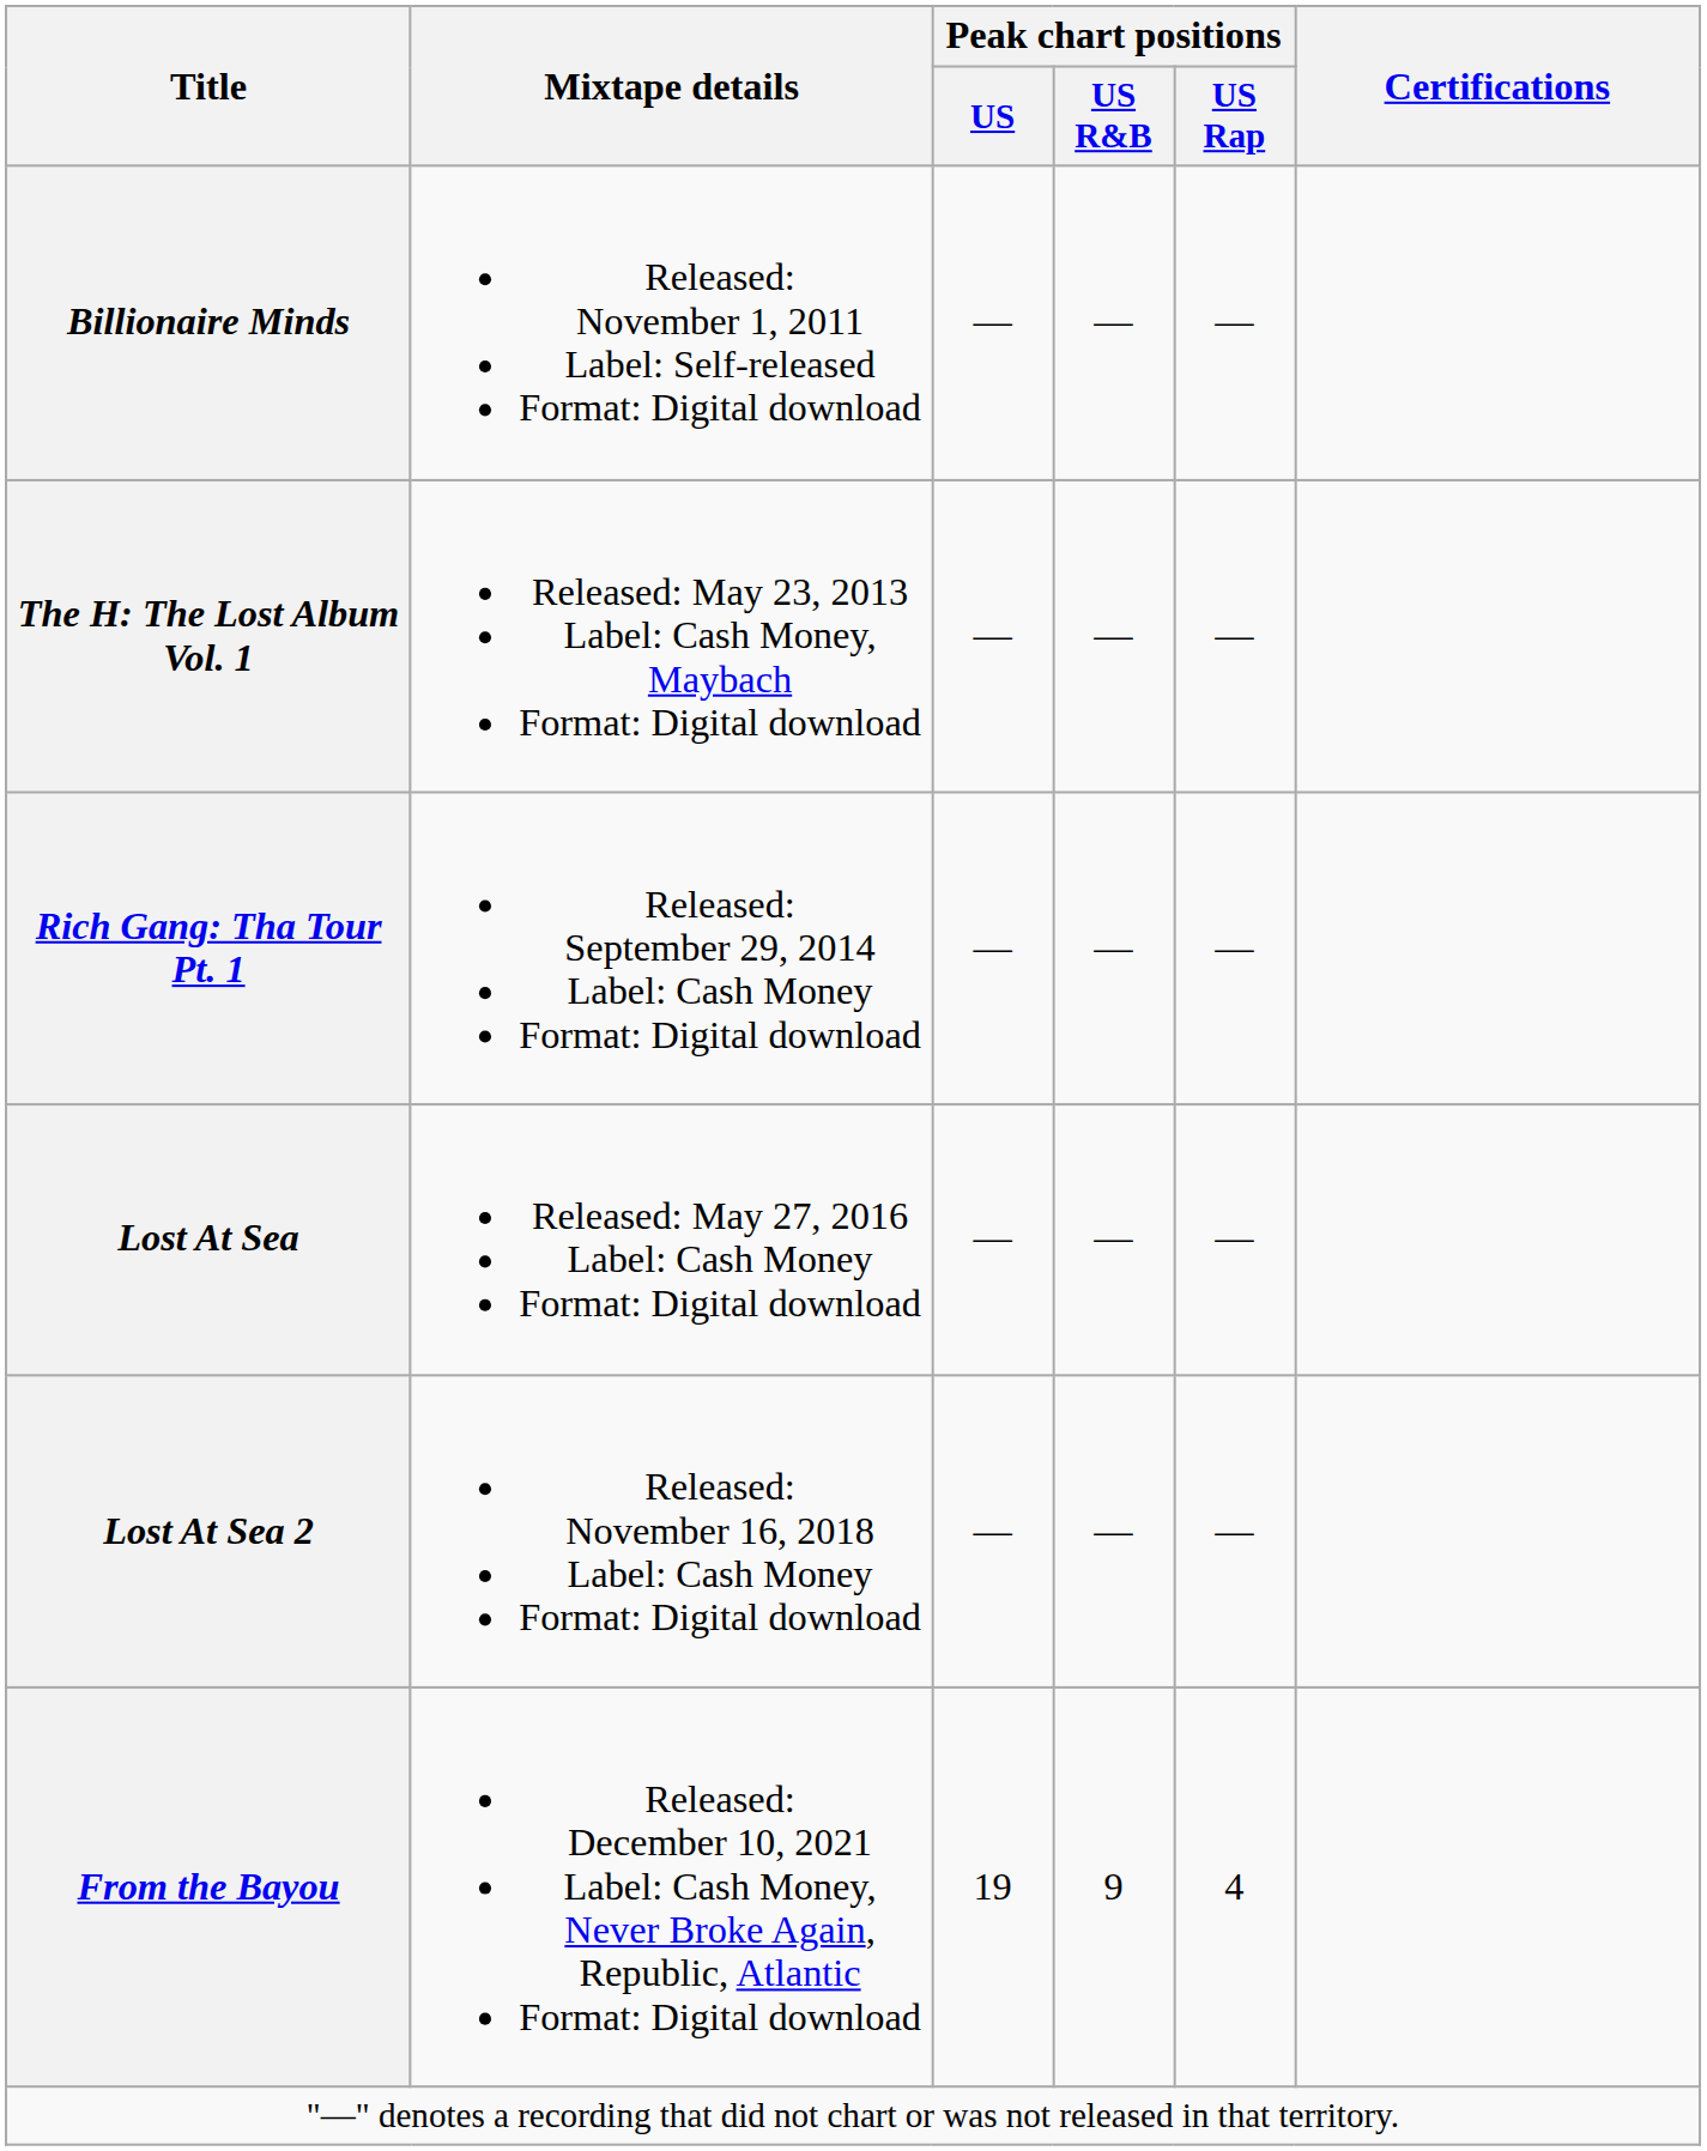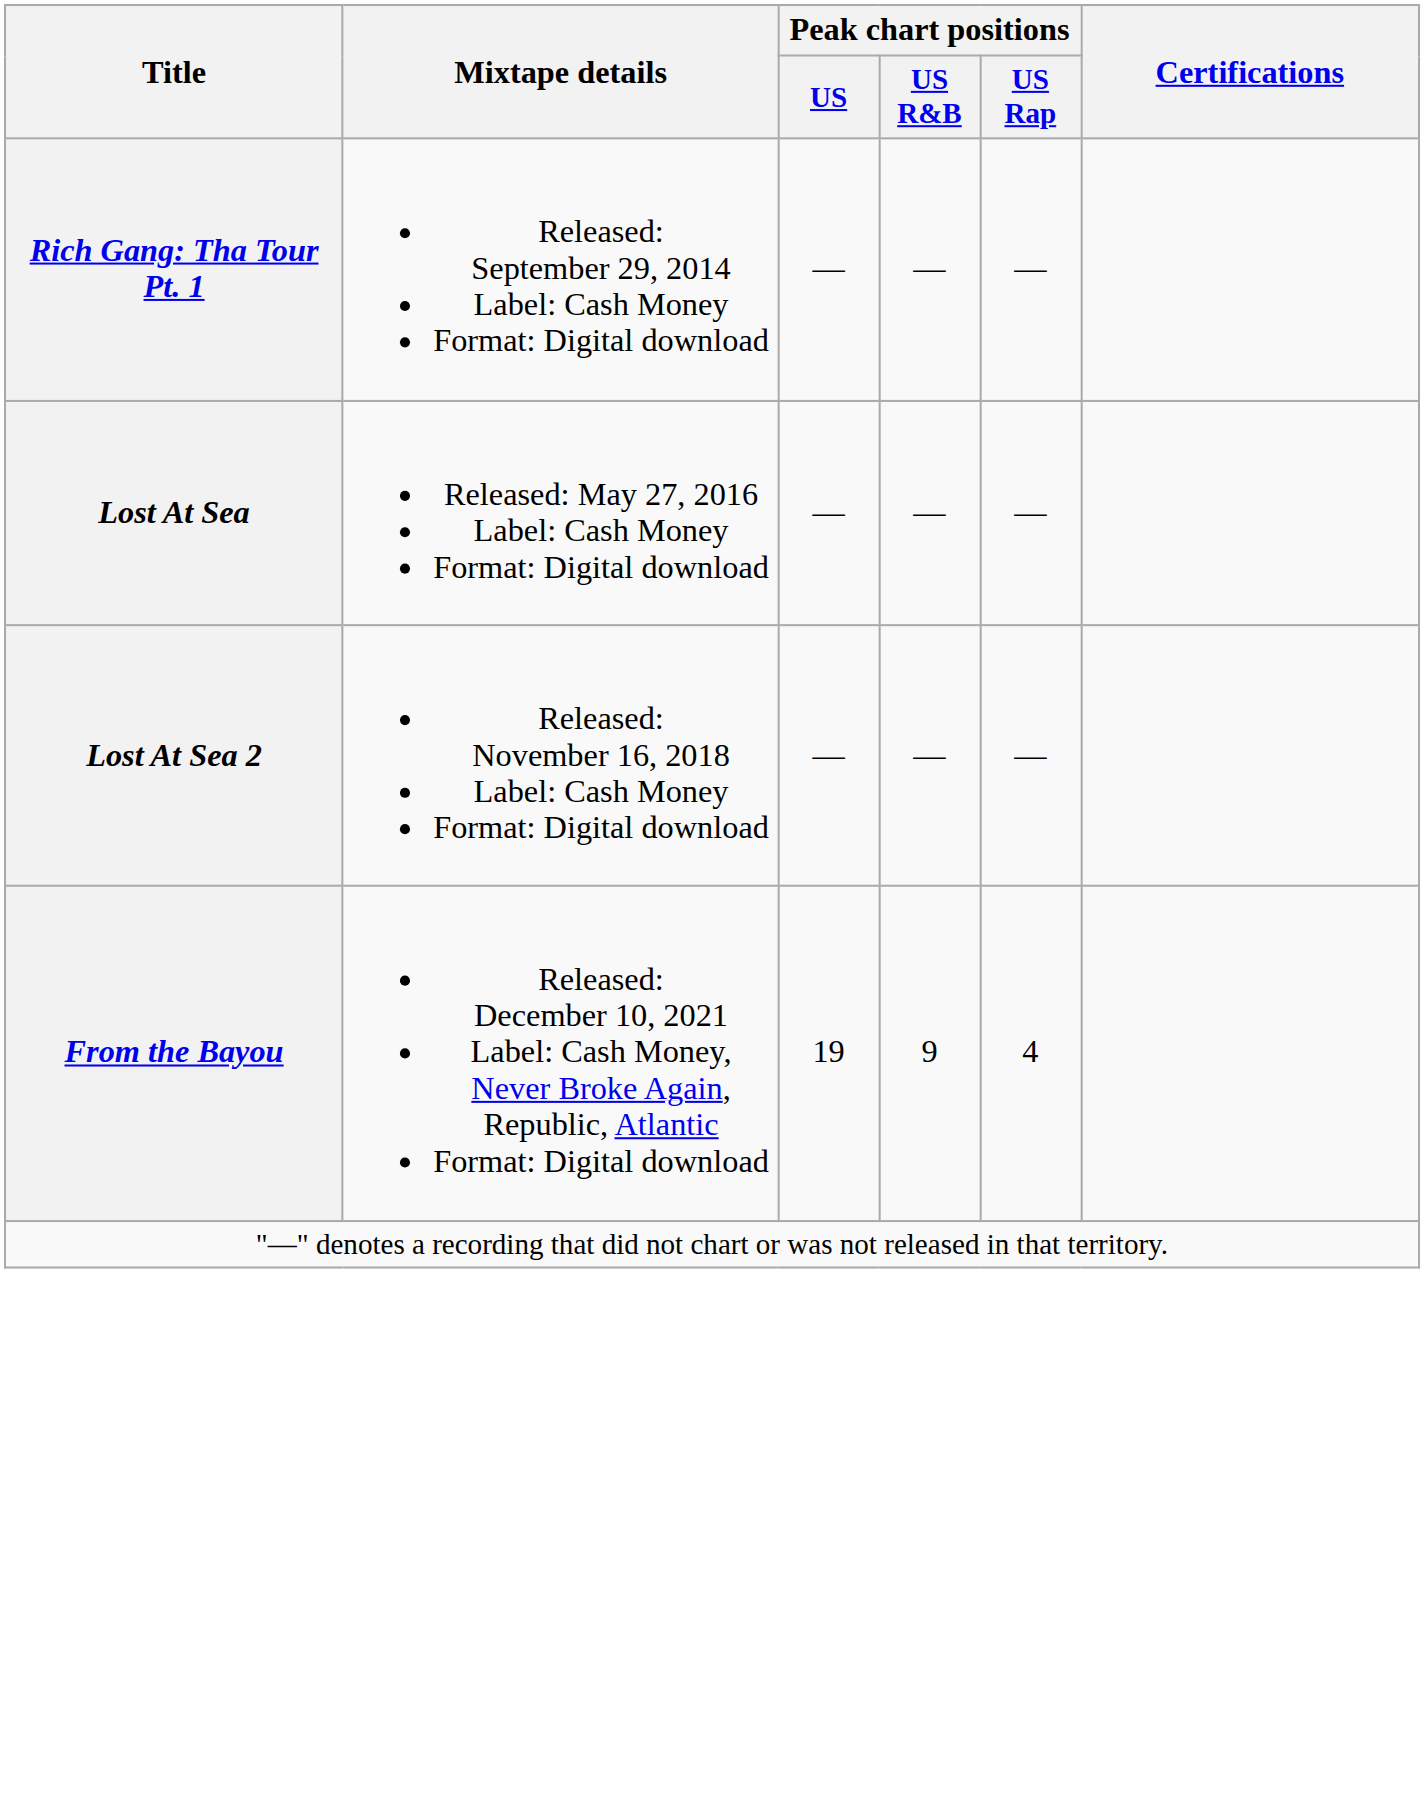 <table class="wikitable plainrowheaders" style="text-align:center;">
 <tr>
 <th scope="col" rowspan="2" style="width:10em;">Title</th>
 <th scope="col" rowspan="2" style="width:13em;">Mixtape details</th>
 <th scope="col" colspan="3">Peak chart positions</th>
 <th scope="col" rowspan="2" style="width:10em"><a href='#'>Certifications</a></th>
 </tr>
 <tr>
 <th scope="col" style="width:3em;font-size:90%;"><a href='#'>US</a><br></th>
 <th scope="col" style="width:3em;font-size:90%;"><a href='#'>US<br>R&B</a><br></th>
 <th scope="col" style="width:3em;font-size:90%;"><a href='#'>US<br>Rap</a><br></th>
-</tr>
-<tr>
-<th scope="row"><em>Billionaire Minds</em> <br></th>
-<td><br><ul><li>Released: November 1, 2011</li><li>Label: Self-released</li><li>Format: Digital download</li></ul></td>
-<td>—</td>
-<td>—</td>
-<td>—</td>
-<td></td>
-</tr>
-<tr>
-<th scope="row"><em>The H: The Lost Album Vol. 1</em> <br></th>
-<td><br><ul><li>Released: May 23, 2013</li><li>Label: Cash Money, <a href='#'>Maybach</a></li><li>Format: Digital download</li></ul></td>
-<td>—</td>
-<td>—</td>
-<td>—</td>
-<td></td>
 </tr>
 <tr>
 <th scope="row"><em><a href='#'>Rich Gang: Tha Tour Pt. 1</a></em> <br></th>
 <td><br><ul><li>Released: September 29, 2014</li><li>Label: Cash Money</li><li>Format: Digital download</li></ul></td>
 <td>—</td>
 <td>—</td>
 <td>—</td>
 <td></td>
 </tr>
 <tr>
 <th scope="row"><em>Lost At Sea</em> <br></th>
 <td><br><ul><li>Released: May 27, 2016</li><li>Label: Cash Money</li><li>Format: Digital download</li></ul></td>
 <td>—</td>
 <td>—</td>
 <td>—</td>
 <td></td>
 </tr>
 <tr>
 <th scope="row"><em>Lost At Sea 2</em> <br></th>
 <td><br><ul><li>Released: November 16, 2018</li><li>Label: Cash Money</li><li>Format: Digital download</li></ul></td>
 <td>—</td>
 <td>—</td>
 <td>—</td>
 <td></td>
 </tr>
 <tr>
 <th scope="row"><em><a href='#'>From the Bayou</a></em> <br></th>
 <td><br><ul><li>Released: December 10, 2021</li><li>Label: Cash Money, <a href='#'>Never Broke Again</a>, Republic, <a href='#'>Atlantic</a></li><li>Format: Digital download</li></ul></td>
 <td>19</td>
 <td>9</td>
 <td>4</td>
 <td></td>
 </tr>
 <tr>
 <td colspan="6" style="font-size:90%">"—" denotes a recording that did not chart or was not released in that territory.</td>
 </tr>
 </table>
